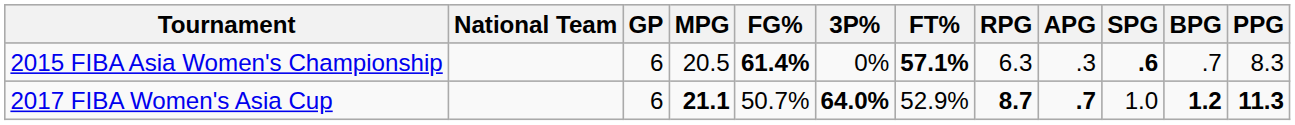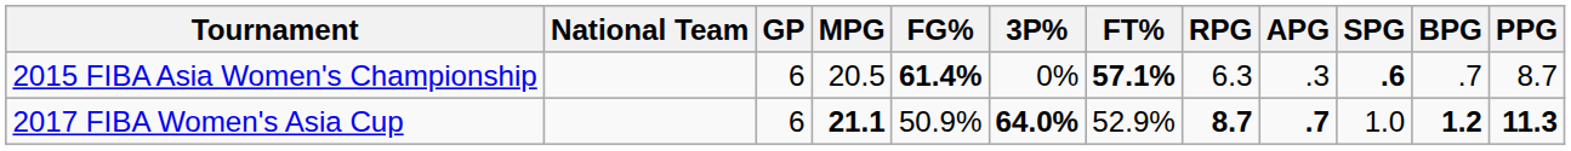 <table class="wikitable sortable" style="font-size:95%; text-align:right;">
 <tr>
 <th>Tournament</th>
 <th>National Team</th>
 <th>GP</th>
 <th>MPG</th>
 <th>FG%</th>
 <th>3P%</th>
 <th>FT%</th>
 <th>RPG</th>
 <th>APG</th>
 <th>SPG</th>
 <th>BPG</th>
 <th>PPG</th>
 </tr>
 <tr>
 <td style="text-align:left;"><a href='#'>2015 FIBA Asia Women's Championship</a></td>
 <td style="text-align:left;"></td>
 <td>6</td>
 <td>20.5</td>
 <td><strong>61.4%</strong></td>
 <td>0%</td>
 <td><strong>57.1%</strong></td>
 <td>6.3</td>
 <td>.3</td>
 <td><strong>.6</strong></td>
 <td>.7</td>
-<td>8.3</td>
+<td>8.7</td>
 </tr>
 <tr>
 <td style="text-align:left;"><a href='#'>2017 FIBA Women's Asia Cup</a></td>
 <td style="text-align:left;"></td>
 <td>6</td>
 <td><strong>21.1</strong></td>
-<td>50.7%</td>
+<td>50.9%</td>
 <td><strong>64.0%</strong></td>
 <td>52.9%</td>
 <td><strong>8.7</strong></td>
 <td><strong>.7</strong></td>
 <td>1.0</td>
 <td><strong>1.2</strong></td>
 <td><strong>11.3</strong></td>
 </tr>
 </table>
